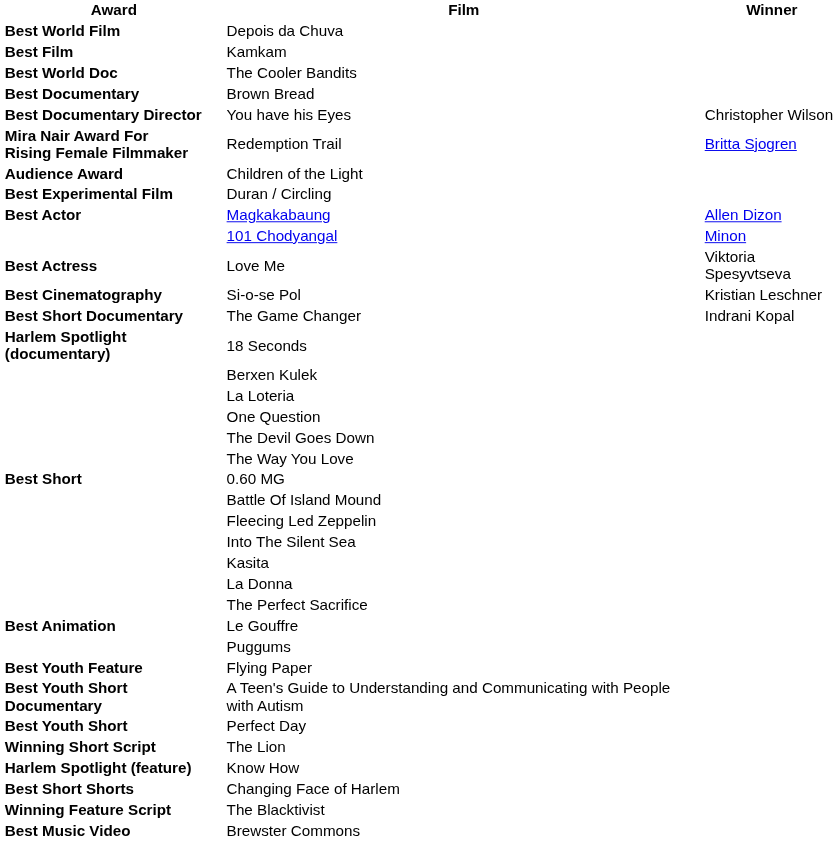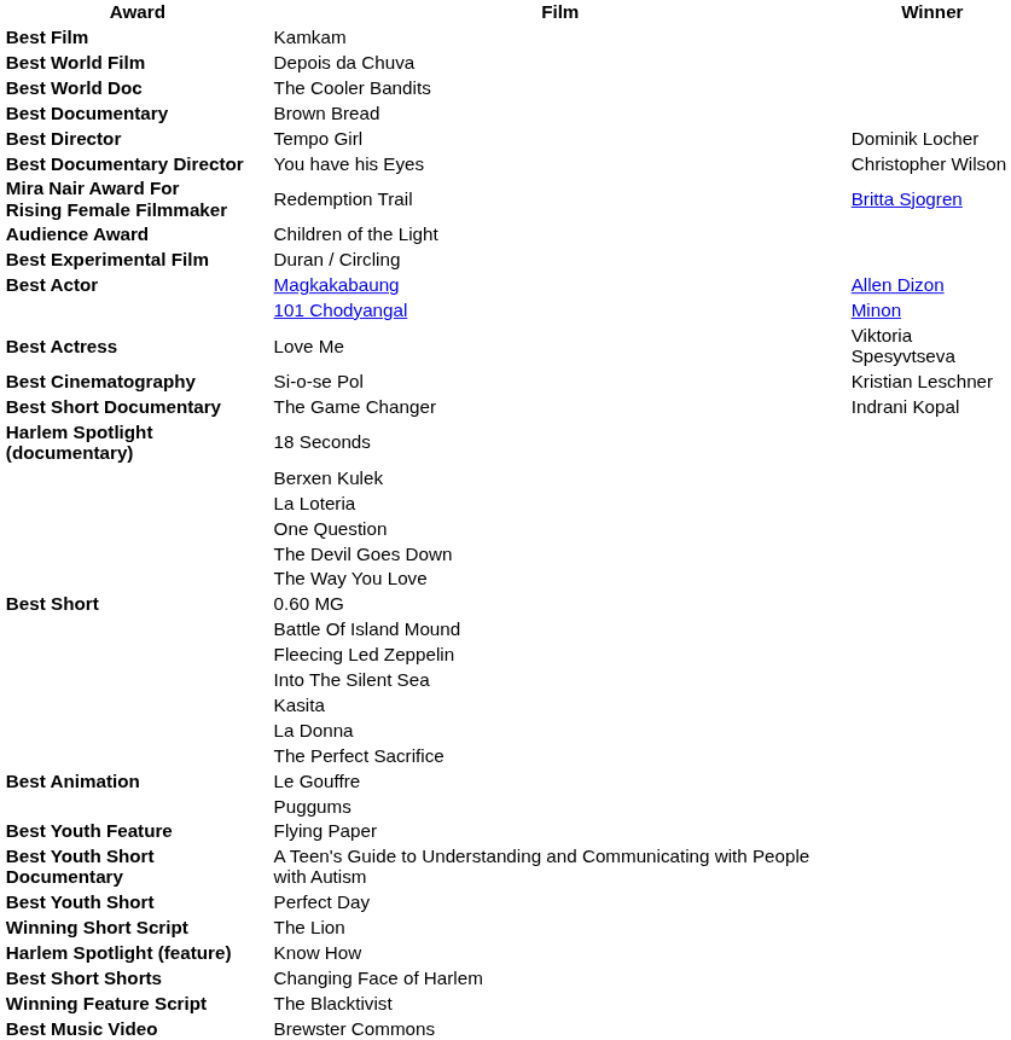 <table>
 <tr>
 <th>Award</th>
 <th>Film</th>
 <th>Winner</th>
 </tr>
 <tr>
-<td><strong>Best World Film</strong></td>
-<td>Depois da Chuva</td>
+<td><strong>Best Film</strong></td>
+<td>Kamkam</td>
 <td></td>
 </tr>
 <tr>
-<td><strong>Best Film</strong></td>
-<td>Kamkam</td>
+<td><strong>Best World Film</strong></td>
+<td>Depois da Chuva</td>
 <td></td>
 </tr>
 <tr>
 <td><strong>Best World Doc</strong></td>
 <td>The Cooler Bandits</td>
 <td></td>
 </tr>
 <tr>
 <td><strong>Best Documentary</strong></td>
 <td>Brown Bread</td>
 <td></td>
+</tr>
+<tr>
+<td><strong>Best Director</strong></td>
+<td>Tempo Girl</td>
+<td>Dominik Locher</td>
 </tr>
 <tr>
 <td><strong>Best Documentary Director</strong></td>
 <td>You have his Eyes</td>
 <td>Christopher Wilson</td>
 </tr>
 <tr>
 <td><strong>Mira Nair Award For<br>Rising Female Filmmaker</strong></td>
 <td>Redemption Trail</td>
 <td><a href='#'>Britta Sjogren</a></td>
 </tr>
 <tr>
 <td><strong>Audience Award</strong></td>
 <td>Children of the Light</td>
 <td></td>
 </tr>
 <tr>
 <td><strong>Best Experimental Film</strong></td>
 <td>Duran / Circling</td>
 <td></td>
 </tr>
 <tr>
 <td><strong>Best Actor</strong></td>
 <td><a href='#'>Magkakabaung</a></td>
 <td><a href='#'>Allen Dizon</a></td>
 </tr>
 <tr>
 <td></td>
 <td><a href='#'>101 Chodyangal</a></td>
 <td><a href='#'>Minon</a></td>
 </tr>
 <tr>
 <td><strong>Best Actress</strong></td>
 <td>Love Me</td>
 <td>Viktoria Spesyvtseva</td>
 </tr>
 <tr>
 <td><strong>Best Cinematography</strong></td>
 <td>Si-o-se Pol</td>
 <td>Kristian Leschner</td>
 </tr>
 <tr>
 <td><strong>Best Short Documentary</strong></td>
 <td>The Game Changer</td>
 <td>Indrani Kopal</td>
 </tr>
 <tr>
 <td><strong>Harlem Spotlight (documentary)</strong></td>
 <td>18 Seconds</td>
 <td></td>
 </tr>
 <tr>
 <td></td>
 <td>Berxen Kulek</td>
 <td></td>
 </tr>
 <tr>
 <td></td>
 <td>La Loteria</td>
 <td></td>
 </tr>
 <tr>
 <td></td>
 <td>One Question</td>
 <td></td>
 </tr>
 <tr>
 <td></td>
 <td>The Devil Goes Down</td>
 <td></td>
 </tr>
 <tr>
 <td></td>
 <td>The Way You Love</td>
 <td></td>
 </tr>
 <tr>
 <td><strong>Best Short</strong></td>
 <td>0.60 MG</td>
 <td></td>
 </tr>
 <tr>
 <td></td>
 <td>Battle Of Island Mound</td>
 <td></td>
 </tr>
 <tr>
 <td></td>
 <td>Fleecing Led Zeppelin</td>
 <td></td>
 </tr>
 <tr>
 <td></td>
 <td>Into The Silent Sea</td>
 <td></td>
 </tr>
 <tr>
 <td></td>
 <td>Kasita</td>
 <td></td>
 </tr>
 <tr>
 <td></td>
 <td>La Donna</td>
 <td></td>
 </tr>
 <tr>
 <td></td>
 <td>The Perfect Sacrifice</td>
 <td></td>
 </tr>
 <tr>
 <td><strong>Best Animation</strong></td>
 <td>Le Gouffre</td>
 <td></td>
 </tr>
 <tr>
 <td></td>
 <td>Puggums</td>
 <td></td>
 </tr>
 <tr>
 <td><strong>Best Youth Feature</strong></td>
 <td>Flying Paper</td>
 <td></td>
 </tr>
 <tr>
 <td><strong>Best Youth Short Documentary</strong></td>
 <td>A Teen's Guide to Understanding and Communicating with People with Autism</td>
 <td></td>
 </tr>
 <tr>
 <td><strong>Best Youth Short</strong></td>
 <td>Perfect Day</td>
 <td></td>
 </tr>
 <tr>
 <td><strong>Winning Short Script</strong></td>
 <td>The Lion</td>
 <td></td>
 </tr>
 <tr>
 <td><strong>Harlem Spotlight (feature)</strong></td>
 <td>Know How</td>
 <td></td>
 </tr>
 <tr>
 <td><strong>Best Short Shorts</strong></td>
 <td>Changing Face of Harlem</td>
 <td></td>
 </tr>
 <tr>
 <td><strong>Winning Feature Script</strong></td>
 <td>The Blacktivist</td>
 <td></td>
 </tr>
 <tr>
 <td><strong>Best Music Video</strong></td>
 <td>Brewster Commons</td>
 <td></td>
 </tr>
 </table>
